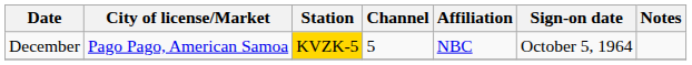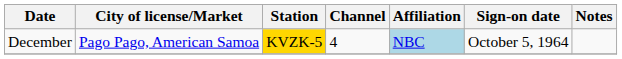 <table class="wikitable sortable">
 <tr>
 <th>Date</th>
 <th>City of license/Market</th>
 <th>Station</th>
 <th>Channel</th>
 <th>Affiliation</th>
 <th>Sign-on date</th>
 <th>Notes</th>
 </tr>
 <tr>
 <td>December</td>
 <td><a href='#'>Pago Pago, American Samoa</a></td>
 <td style="background: gold;">KVZK-5</td>
-<td>5</td>
-<td><a href='#'>NBC</a></td>
+<td>4</td>
+<td style="background: lightblue;"><a href='#'>NBC</a></td>
 <td>October 5, 1964</td>
 <td></td>
 </tr>
 <tr>
 </tr>
 </table>
